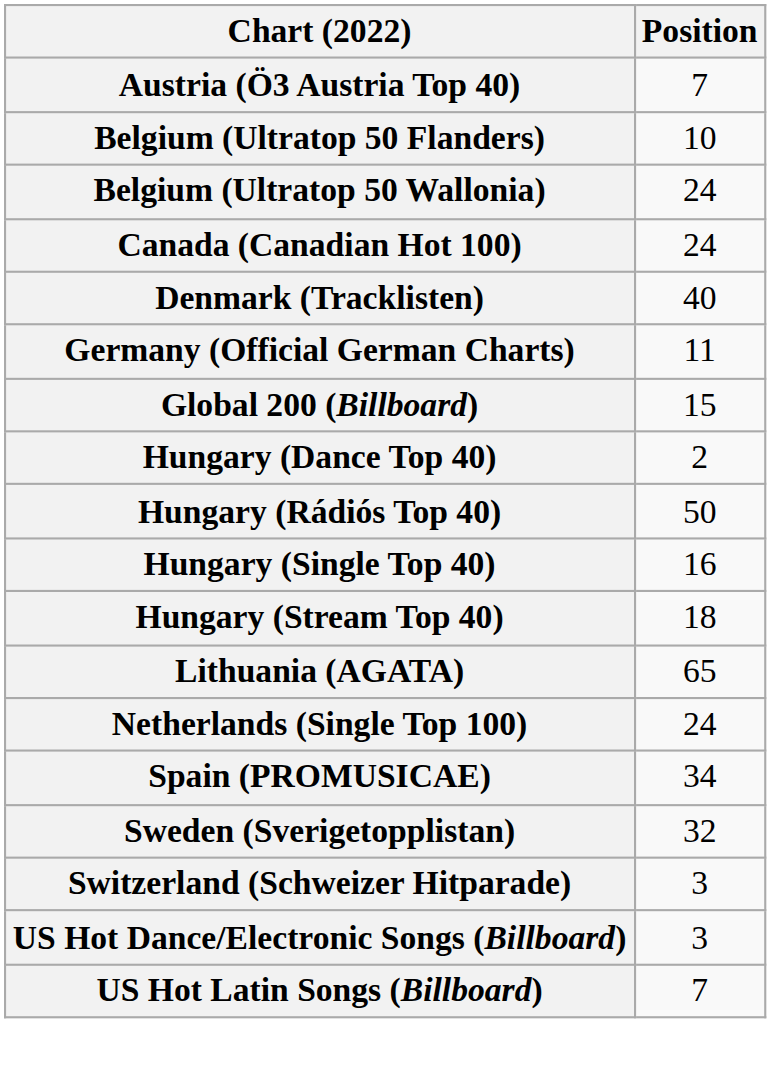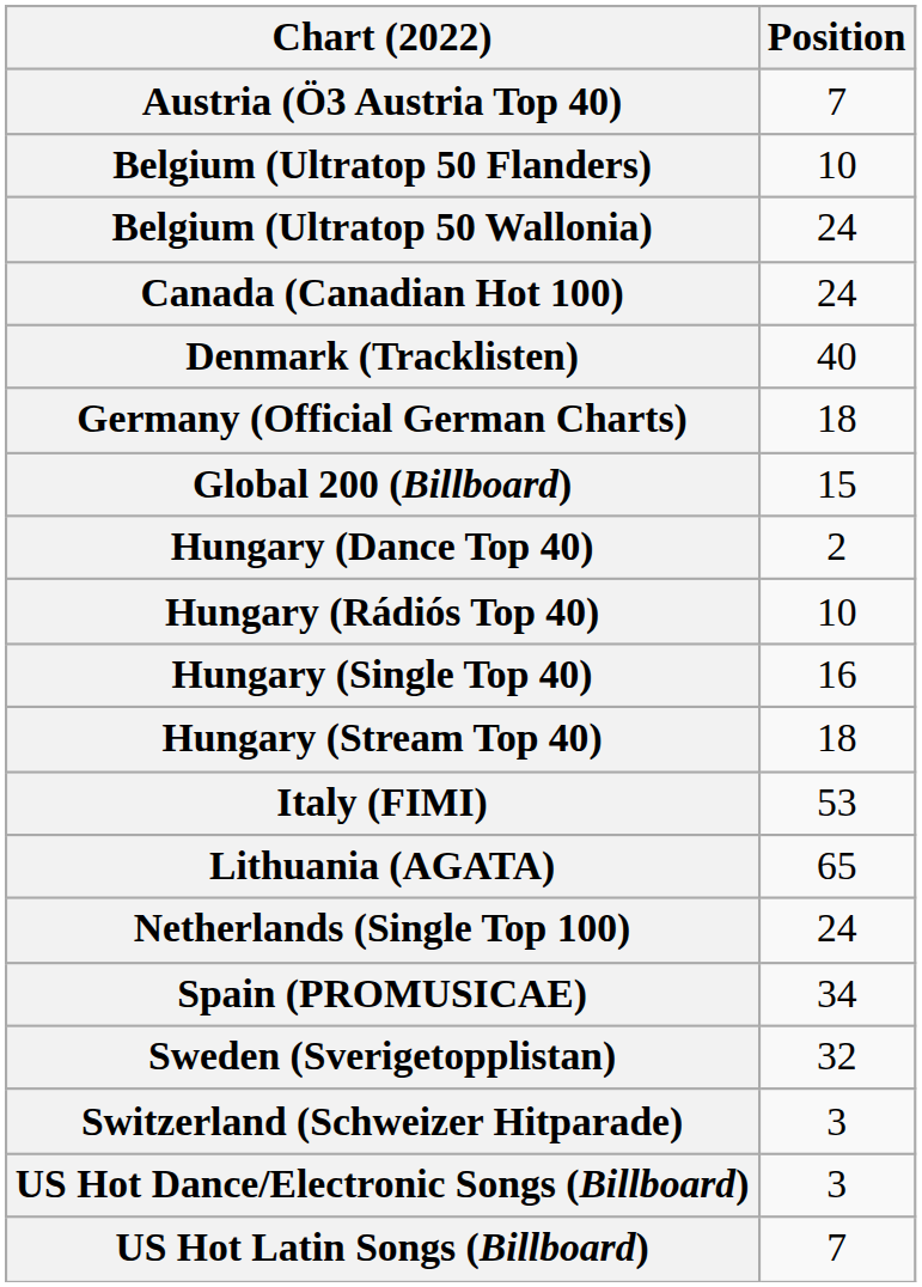 <table class="wikitable sortable plainrowheaders" style="text-align:center">
 <tr>
 <th scope="col">Chart (2022)</th>
 <th scope="col">Position</th>
 </tr>
 <tr>
 <th scope="row">Austria (Ö3 Austria Top 40)</th>
 <td>7</td>
 </tr>
 <tr>
 <th scope="row">Belgium (Ultratop 50 Flanders)</th>
 <td>10</td>
 </tr>
 <tr>
 <th scope="row">Belgium (Ultratop 50 Wallonia)</th>
 <td>24</td>
 </tr>
 <tr>
 <th scope="row">Canada (Canadian Hot 100)</th>
 <td>24</td>
 </tr>
 <tr>
 <th scope="row">Denmark (Tracklisten)</th>
 <td>40</td>
 </tr>
 <tr>
 <th scope="row">Germany (Official German Charts)</th>
-<td>11</td>
+<td>18</td>
 </tr>
 <tr>
 <th scope="row">Global 200 (<em>Billboard</em>)</th>
 <td>15</td>
 </tr>
 <tr>
 <th scope="row">Hungary (Dance Top 40)</th>
 <td>2</td>
 </tr>
 <tr>
 <th scope="row">Hungary (Rádiós Top 40)</th>
-<td>50</td>
+<td>10</td>
 </tr>
 <tr>
 <th scope="row">Hungary (Single Top 40)</th>
 <td>16</td>
 </tr>
 <tr>
 <th scope="row">Hungary (Stream Top 40)</th>
 <td>18</td>
+</tr>
+<tr>
+<th scope="row">Italy (FIMI)</th>
+<td>53</td>
 </tr>
 <tr>
 <th scope="row">Lithuania (AGATA)</th>
 <td>65</td>
 </tr>
 <tr>
 <th scope="row">Netherlands (Single Top 100)</th>
 <td>24</td>
 </tr>
 <tr>
 <th scope="row">Spain (PROMUSICAE)</th>
 <td>34</td>
 </tr>
 <tr>
 <th scope="row">Sweden (Sverigetopplistan)</th>
 <td>32</td>
 </tr>
 <tr>
 <th scope="row">Switzerland (Schweizer Hitparade)</th>
 <td>3</td>
 </tr>
 <tr>
 <th scope="row">US Hot Dance/Electronic Songs (<em>Billboard</em>)</th>
 <td>3</td>
 </tr>
 <tr>
 <th scope="row">US Hot Latin Songs (<em>Billboard</em>)</th>
 <td>7</td>
 </tr>
 </table>
